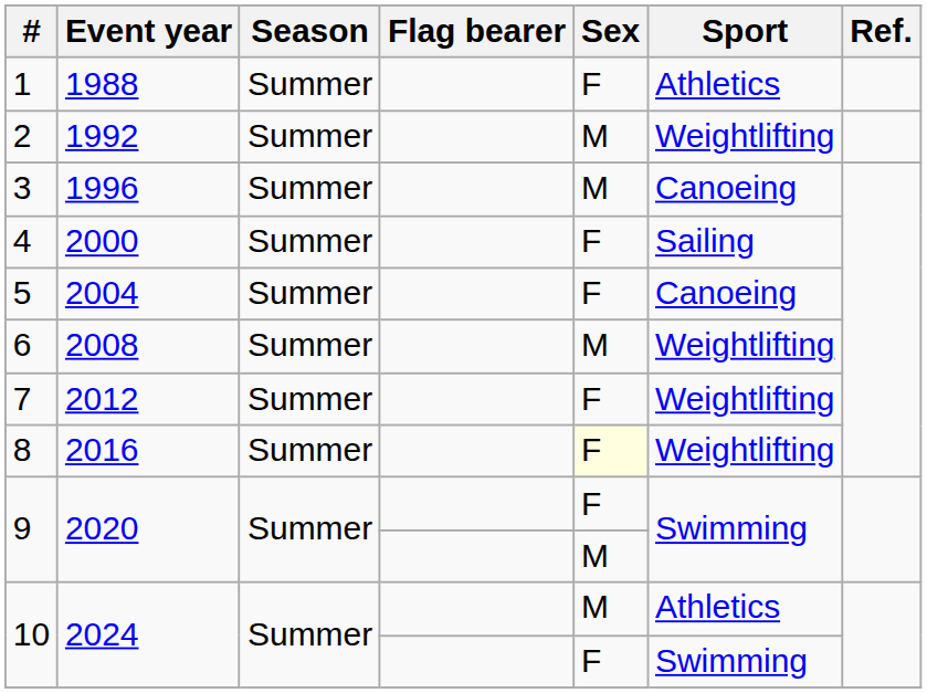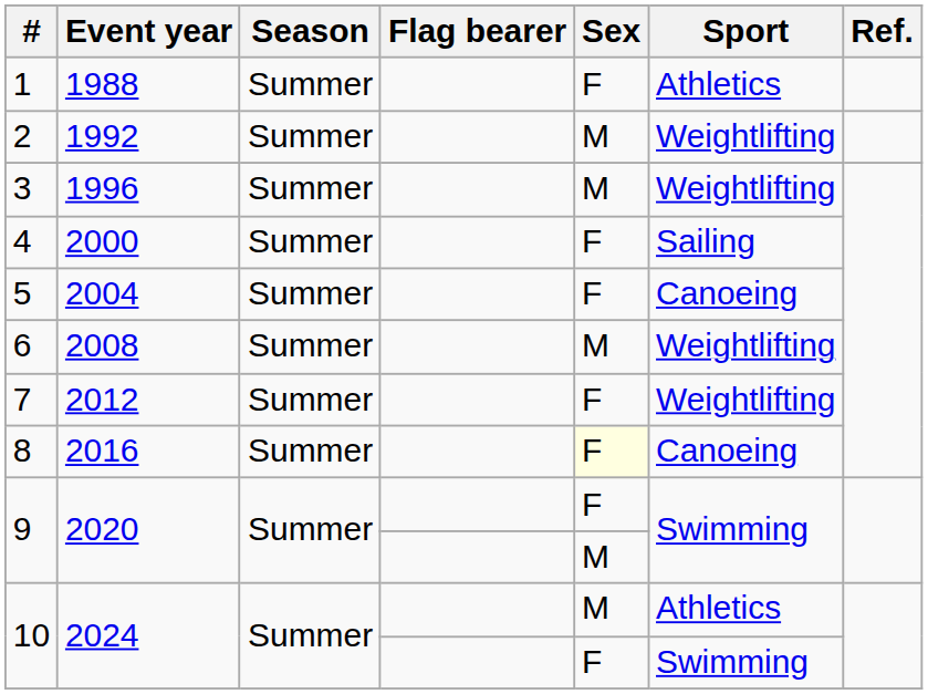 <table class="wikitable sortable">
 <tr>
 <th>#</th>
 <th>Event year</th>
 <th>Season</th>
 <th>Flag bearer</th>
 <th>Sex</th>
 <th>Sport</th>
 <th>Ref.</th>
 </tr>
 <tr>
 <td>1</td>
 <td><a href='#'>1988</a></td>
 <td>Summer</td>
 <td></td>
 <td>F</td>
 <td><a href='#'>Athletics</a></td>
 <td></td>
 </tr>
 <tr>
 <td>2</td>
 <td><a href='#'>1992</a></td>
 <td>Summer</td>
 <td></td>
 <td>M</td>
 <td><a href='#'>Weightlifting</a></td>
 <td></td>
 </tr>
 <tr>
 <td>3</td>
 <td><a href='#'>1996</a></td>
 <td>Summer</td>
 <td></td>
 <td>M</td>
-<td><a href='#'>Canoeing</a></td>
+<td><a href='#'>Weightlifting</a></td>
 <td rowspan=6></td>
 </tr>
 <tr>
 <td>4</td>
 <td><a href='#'>2000</a></td>
 <td>Summer</td>
 <td></td>
 <td>F</td>
 <td><a href='#'>Sailing</a></td>
 </tr>
 <tr>
 <td>5</td>
 <td><a href='#'>2004</a></td>
 <td>Summer</td>
 <td></td>
 <td>F</td>
 <td><a href='#'>Canoeing</a></td>
 </tr>
 <tr>
 <td>6</td>
 <td><a href='#'>2008</a></td>
 <td>Summer</td>
 <td></td>
 <td>M</td>
 <td><a href='#'>Weightlifting</a></td>
 </tr>
 <tr>
 <td>7</td>
 <td><a href='#'>2012</a></td>
 <td>Summer</td>
 <td></td>
 <td>F</td>
 <td><a href='#'>Weightlifting</a></td>
 </tr>
 <tr>
 <td>8</td>
 <td><a href='#'>2016</a></td>
 <td>Summer</td>
 <td></td>
 <td style="background: lightyellow;">F</td>
-<td><a href='#'>Weightlifting</a></td>
+<td><a href='#'>Canoeing</a></td>
 </tr>
 <tr>
 <td rowspan=2>9</td>
 <td rowspan=2><a href='#'>2020</a></td>
 <td rowspan=2>Summer</td>
 <td></td>
 <td>F</td>
 <td rowspan=2><a href='#'>Swimming</a></td>
 <td rowspan=2></td>
 </tr>
 <tr>
 <td></td>
 <td>M</td>
 </tr>
 <tr>
 <td rowspan=2>10</td>
 <td rowspan=2><a href='#'>2024</a></td>
 <td rowspan=2>Summer</td>
 <td></td>
 <td>M</td>
 <td><a href='#'>Athletics</a></td>
 <td rowspan=2></td>
 </tr>
 <tr>
 <td></td>
 <td>F</td>
 <td><a href='#'>Swimming</a></td>
 </tr>
 </table>
